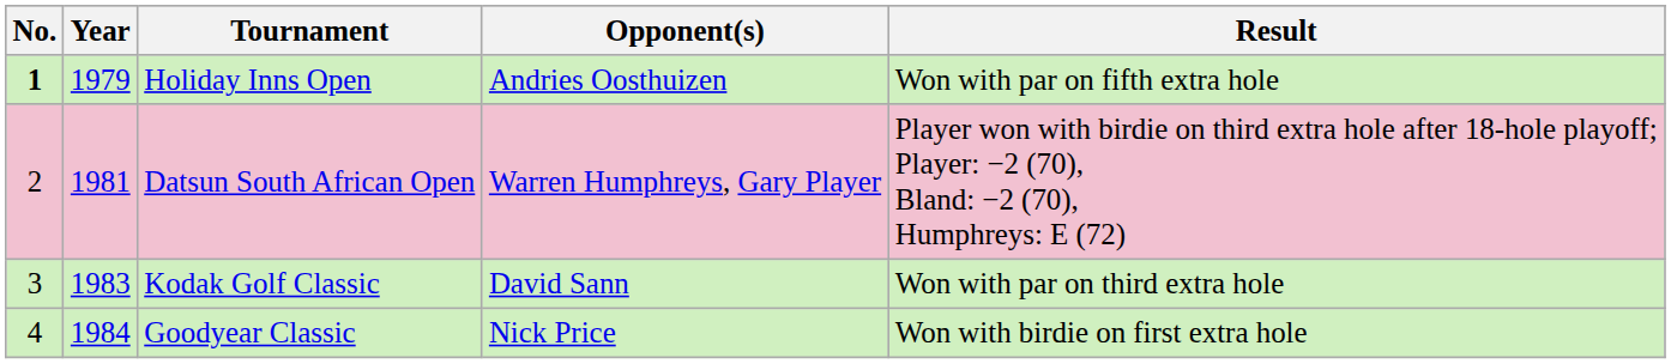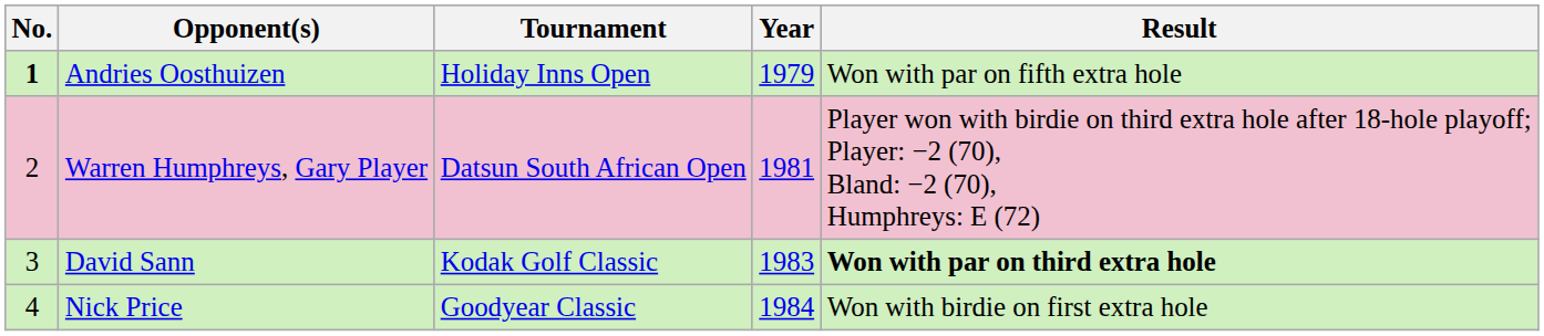 <table class="wikitable" style="font-size:95%;">
 <tr>
 <th>No.</th>
+<th>Opponent(s)</th>
+<th>Tournament</th>
 <th>Year</th>
-<th>Tournament</th>
-<th>Opponent(s)</th>
 <th>Result</th>
 </tr>
 <tr style="background:#D0F0C0;">
 <td align=center><strong>1</strong></td>
+<td> <a href='#'>Andries Oosthuizen</a></td>
+<td><a href='#'>Holiday Inns Open</a></td>
 <td><a href='#'>1979</a></td>
-<td><a href='#'>Holiday Inns Open</a></td>
-<td> <a href='#'>Andries Oosthuizen</a></td>
 <td>Won with par on fifth extra hole</td>
 </tr>
 <tr style="background:#F2C1D1;">
 <td align=center>2</td>
+<td> <a href='#'>Warren Humphreys</a>,  <a href='#'>Gary Player</a></td>
+<td><a href='#'>Datsun South African Open</a></td>
 <td><a href='#'>1981</a></td>
-<td><a href='#'>Datsun South African Open</a></td>
-<td> <a href='#'>Warren Humphreys</a>,  <a href='#'>Gary Player</a></td>
 <td>Player won with birdie on third extra hole after 18-hole playoff;<br>Player: −2 (70),<br>Bland: −2 (70),<br>Humphreys: E (72)</td>
 </tr>
 <tr style="background:#D0F0C0;">
 <td align=center>3</td>
+<td> <a href='#'>David Sann</a></td>
+<td><a href='#'>Kodak Golf Classic</a></td>
 <td><a href='#'>1983</a></td>
-<td><a href='#'>Kodak Golf Classic</a></td>
-<td> <a href='#'>David Sann</a></td>
-<td>Won with par on third extra hole</td>
+<td><strong>Won with par on third extra hole</strong></td>
 </tr>
 <tr style="background:#D0F0C0;">
 <td align=center>4</td>
+<td> <a href='#'>Nick Price</a></td>
+<td><a href='#'>Goodyear Classic</a></td>
 <td><a href='#'>1984</a></td>
-<td><a href='#'>Goodyear Classic</a></td>
-<td> <a href='#'>Nick Price</a></td>
 <td>Won with birdie on first extra hole</td>
 </tr>
 </table>
